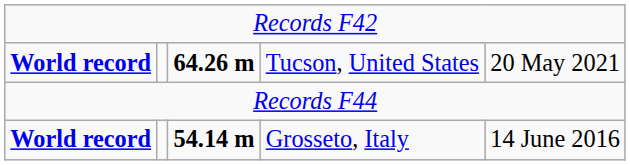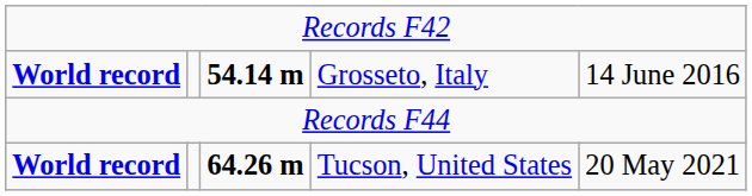 <table class="wikitable">
 <tr>
 <td colspan=5 align=center><em><a href='#'>Records F42</a></em></td>
+</tr>
+<tr>
+<td><a href='#'><strong>World record</strong></a></td>
+<td></td>
+<td><strong>54.14 m</strong></td>
+<td><a href='#'>Grosseto</a>, <a href='#'>Italy</a></td>
+<td>14 June 2016</td>
+</tr>
+<tr>
+<td colspan=5 align=center><em><a href='#'>Records F44</a></em></td>
 </tr>
 <tr>
 <td><a href='#'><strong>World record</strong></a></td>
 <td></td>
 <td><strong>64.26 m</strong></td>
 <td><a href='#'>Tucson</a>, <a href='#'>United States</a></td>
 <td>20 May 2021</td>
 </tr>
-<tr>
-<td colspan=5 align=center><em><a href='#'>Records F44</a></em></td>
-</tr>
-<tr>
-<td><a href='#'><strong>World record</strong></a></td>
-<td></td>
-<td><strong>54.14 m</strong></td>
-<td><a href='#'>Grosseto</a>, <a href='#'>Italy</a></td>
-<td>14 June 2016</td>
-</tr>
 </table>
